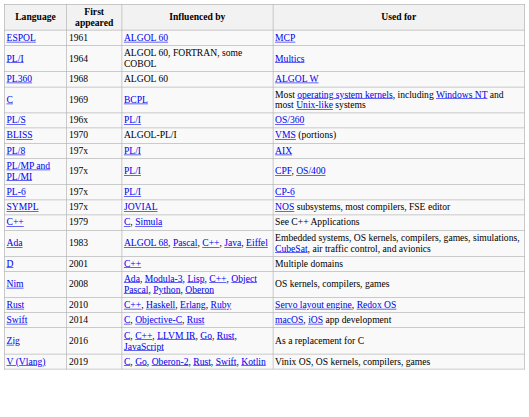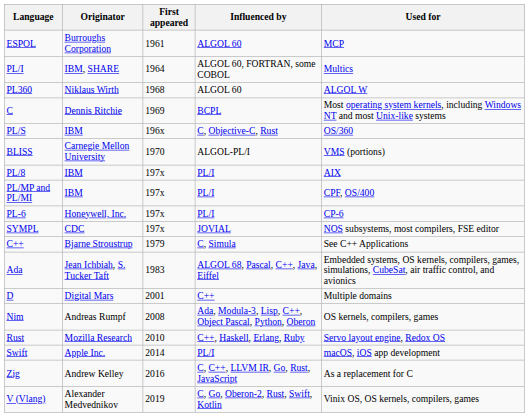 <table class="wikitable sortable collapsible">
 <tr>
 <th>Language</th>
+<th>Originator</th>
 <th>First appeared</th>
 <th>Influenced by</th>
 <th>Used for</th>
 </tr>
 <tr>
 <td><a href='#'>ESPOL</a></td>
+<td><a href='#'>Burroughs Corporation</a></td>
 <td>1961</td>
 <td><a href='#'>ALGOL 60</a></td>
 <td><a href='#'>MCP</a></td>
 </tr>
 <tr>
 <td><a href='#'>PL/I</a></td>
+<td><a href='#'>IBM</a>, <a href='#'>SHARE</a></td>
 <td>1964</td>
 <td>ALGOL 60, FORTRAN, some COBOL</td>
 <td><a href='#'>Multics</a></td>
 </tr>
 <tr>
 <td><a href='#'>PL360</a></td>
+<td><a href='#'>Niklaus Wirth</a></td>
 <td>1968</td>
 <td>ALGOL 60</td>
 <td><a href='#'>ALGOL W</a></td>
 </tr>
 <tr>
 <td><a href='#'>C</a></td>
+<td><a href='#'>Dennis Ritchie</a></td>
 <td>1969</td>
 <td><a href='#'>BCPL</a></td>
 <td>Most <a href='#'>operating system kernels</a>, including <a href='#'>Windows NT</a> and most <a href='#'>Unix-like</a> systems</td>
 </tr>
 <tr>
 <td><a href='#'>PL/S</a></td>
+<td><a href='#'>IBM</a></td>
 <td>196x</td>
-<td><a href='#'>PL/I</a></td>
+<td><a href='#'>C</a>, <a href='#'>Objective-C</a>, <a href='#'>Rust</a></td>
 <td><a href='#'>OS/360</a></td>
 </tr>
 <tr>
 <td><a href='#'>BLISS</a></td>
+<td><a href='#'>Carnegie Mellon University</a></td>
 <td>1970</td>
 <td>ALGOL-PL/I</td>
 <td><a href='#'>VMS</a> (portions)</td>
 </tr>
 <tr>
 <td><a href='#'>PL/8</a></td>
+<td><a href='#'>IBM</a></td>
 <td>197x</td>
 <td><a href='#'>PL/I</a></td>
 <td><a href='#'>AIX</a></td>
 </tr>
 <tr>
 <td><a href='#'>PL/MP and PL/MI</a></td>
+<td><a href='#'>IBM</a></td>
 <td>197x</td>
 <td><a href='#'>PL/I</a></td>
 <td><a href='#'>CPF</a>, <a href='#'>OS/400</a></td>
 </tr>
 <tr>
 <td><a href='#'>PL-6</a></td>
+<td><a href='#'>Honeywell, Inc.</a></td>
 <td>197x</td>
 <td><a href='#'>PL/I</a></td>
 <td><a href='#'>CP-6</a></td>
 </tr>
 <tr>
 <td><a href='#'>SYMPL</a></td>
+<td><a href='#'>CDC</a></td>
 <td>197x</td>
 <td><a href='#'>JOVIAL</a></td>
 <td><a href='#'>NOS</a> subsystems, most compilers, FSE editor</td>
 </tr>
 <tr>
 <td><a href='#'>C++</a></td>
+<td><a href='#'>Bjarne Stroustrup</a></td>
 <td>1979</td>
 <td><a href='#'>C</a>, <a href='#'>Simula</a></td>
 <td>See C++ Applications</td>
 </tr>
 <tr>
 <td><a href='#'>Ada</a></td>
+<td><a href='#'>Jean Ichbiah</a>, <a href='#'>S. Tucker Taft</a></td>
 <td>1983</td>
 <td><a href='#'>ALGOL 68</a>, <a href='#'>Pascal</a>, <a href='#'>C++</a>, <a href='#'>Java</a>, <a href='#'>Eiffel</a></td>
 <td>Embedded systems, OS kernels, compilers, games, simulations, <a href='#'>CubeSat</a>, air traffic control, and avionics</td>
 </tr>
 <tr>
 <td><a href='#'>D</a></td>
+<td><a href='#'>Digital Mars</a></td>
 <td>2001</td>
 <td><a href='#'>C++</a></td>
 <td>Multiple domains</td>
 </tr>
 <tr>
 <td><a href='#'>Nim</a></td>
+<td>Andreas Rumpf</td>
 <td>2008</td>
 <td><a href='#'>Ada</a>, <a href='#'>Modula-3</a>, <a href='#'>Lisp</a>, <a href='#'>C++</a>, <a href='#'>Object Pascal</a>, <a href='#'>Python</a>, <a href='#'>Oberon</a></td>
 <td>OS kernels, compilers, games</td>
 </tr>
 <tr>
 <td><a href='#'>Rust</a></td>
+<td><a href='#'>Mozilla Research</a></td>
 <td>2010</td>
 <td><a href='#'>C++</a>, <a href='#'>Haskell</a>, <a href='#'>Erlang</a>, <a href='#'>Ruby</a></td>
 <td><a href='#'>Servo layout engine</a>, <a href='#'>Redox OS</a></td>
 </tr>
 <tr>
 <td><a href='#'>Swift</a></td>
+<td><a href='#'>Apple Inc.</a></td>
 <td>2014</td>
-<td><a href='#'>C</a>, <a href='#'>Objective-C</a>, <a href='#'>Rust</a></td>
+<td><a href='#'>PL/I</a></td>
 <td><a href='#'>macOS</a>, <a href='#'>iOS</a> app development</td>
 </tr>
 <tr>
 <td><a href='#'>Zig</a></td>
+<td>Andrew Kelley</td>
 <td>2016</td>
 <td><a href='#'>C</a>, <a href='#'>C++</a>, <a href='#'>LLVM IR</a>, <a href='#'>Go</a>, <a href='#'>Rust</a>, <a href='#'>JavaScript</a></td>
 <td>As a replacement for C</td>
 </tr>
 <tr>
 <td><a href='#'>V (Vlang)</a></td>
+<td>Alexander Medvednikov</td>
 <td>2019</td>
 <td><a href='#'>C</a>, <a href='#'>Go</a>, <a href='#'>Oberon-2</a>, <a href='#'>Rust</a>, <a href='#'>Swift</a>, <a href='#'>Kotlin</a></td>
 <td>Vinix OS, OS kernels, compilers, games</td>
 </tr>
 </table>
